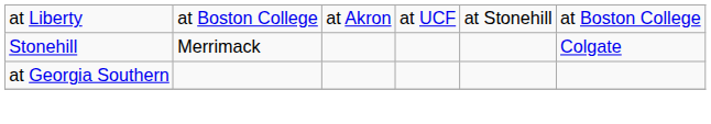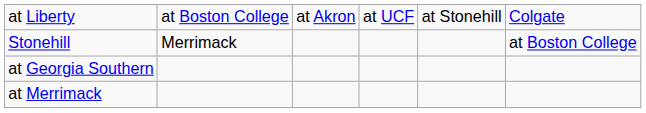 <table class="wikitable">
 <tr>
 </tr>
 <tr>
 <td>at <a href='#'>Liberty</a></td>
 <td>at <a href='#'>Boston College</a></td>
 <td>at <a href='#'>Akron</a></td>
 <td>at <a href='#'>UCF</a></td>
 <td>at Stonehill</td>
-<td>at <a href='#'>Boston College</a></td>
+<td><a href='#'>Colgate</a></td>
 </tr>
 <tr>
 <td><a href='#'>Stonehill</a></td>
 <td>Merrimack</td>
 <td></td>
 <td></td>
 <td></td>
-<td><a href='#'>Colgate</a></td>
+<td>at <a href='#'>Boston College</a></td>
 </tr>
 <tr>
 <td>at <a href='#'>Georgia Southern</a></td>
 <td></td>
 <td></td>
 <td></td>
 <td></td>
 <td></td>
 </tr>
 <tr>
+<td>at <a href='#'>Merrimack</a></td>
+<td></td>
+<td></td>
+<td></td>
+<td></td>
+<td></td>
+</tr>
+<tr>
 </tr>
 </table>
